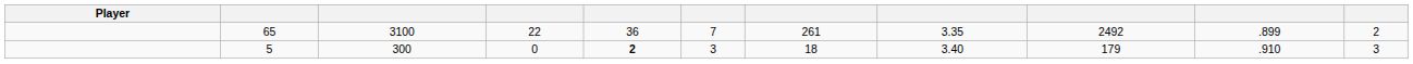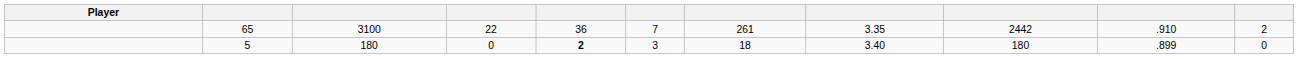 <table class="wikitable sortable" style="width:100%;">
 <tr style="text-align:center; background:#ddd;">
 <th>Player</th>
 <th></th>
 <th></th>
 <th></th>
 <th></th>
 <th></th>
 <th></th>
 <th></th>
 <th></th>
 <th></th>
 <th></th>
 </tr>
 <tr align=center>
 <td></td>
 <td>65</td>
 <td>3100</td>
 <td>22</td>
 <td>36</td>
 <td>7</td>
 <td>261</td>
 <td>3.35</td>
-<td>2492</td>
-<td>.899</td>
+<td>2442</td>
+<td>.910</td>
 <td>2</td>
 </tr>
 <tr align=center>
 <td></td>
 <td>5</td>
-<td>300</td>
+<td>180</td>
 <td>0</td>
 <td><strong>2</strong></td>
 <td>3</td>
 <td>18</td>
 <td>3.40</td>
-<td>179</td>
-<td>.910</td>
-<td>3</td>
+<td>180</td>
+<td>.899</td>
+<td>0</td>
 </tr>
 </table>
